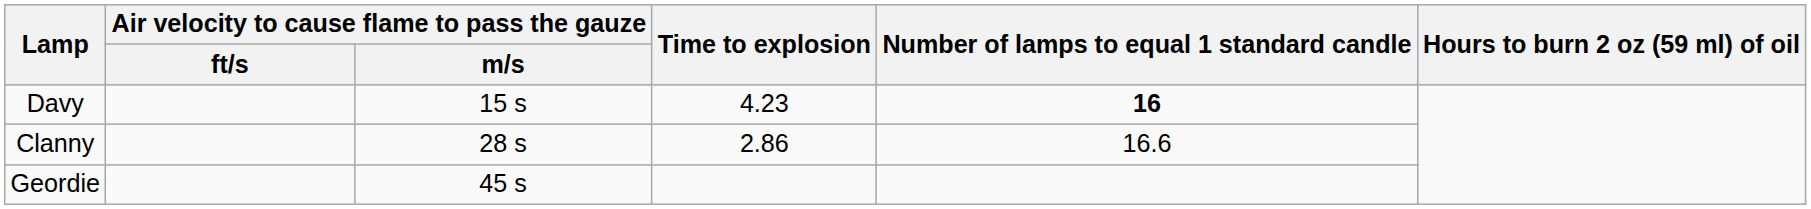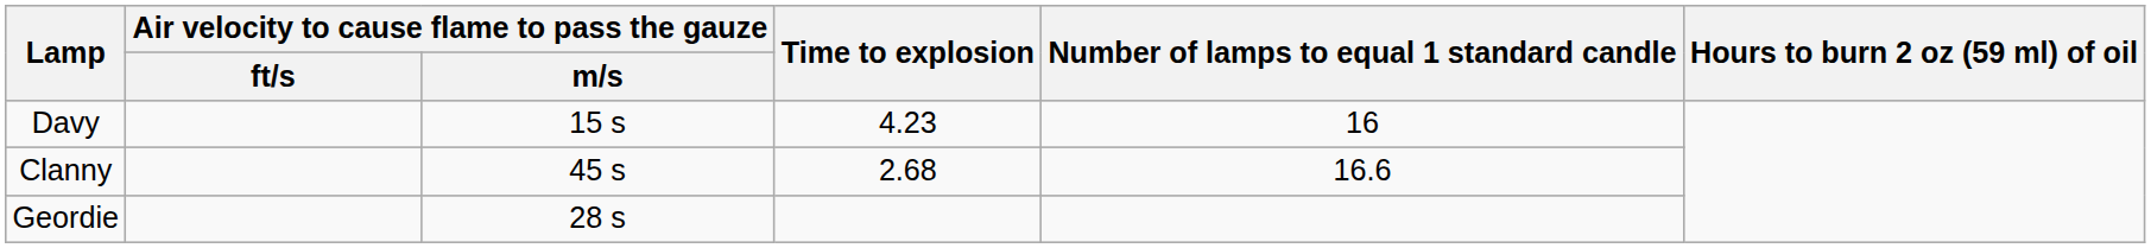 <table class="wikitable" style="text-align: center">
 <tr>
 <th rowspan=2>Lamp</th>
 <th colspan=2>Air velocity to cause flame to pass the gauze</th>
 <th rowspan=2>Time to explosion</th>
 <th rowspan=2>Number of lamps to equal 1 standard candle</th>
 <th rowspan=2>Hours to burn 2 oz (59 ml) of oil</th>
 </tr>
 <tr>
 <th>ft/s</th>
 <th>m/s</th>
 </tr>
 <tr>
 <td>Davy</td>
 <td></td>
 <td>15 s</td>
 <td>4.23</td>
-<td><strong>16</strong></td>
+<td>16</td>
 </tr>
 <tr>
 <td>Clanny</td>
 <td></td>
-<td>28 s</td>
-<td>2.86</td>
+<td>45 s</td>
+<td>2.68</td>
 <td>16.6</td>
 </tr>
 <tr>
 <td>Geordie</td>
 <td></td>
-<td>45 s</td>
+<td>28 s</td>
 <td></td>
 <td></td>
 </tr>
 </table>
